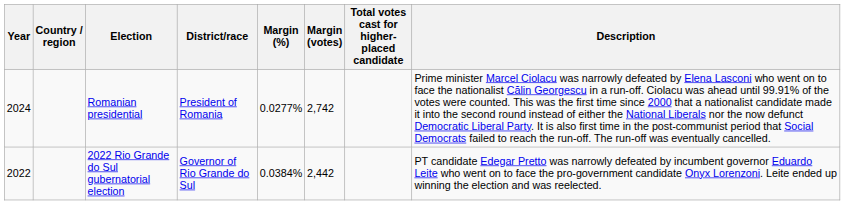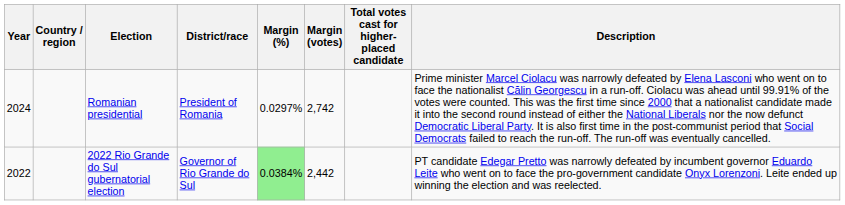 <table class="wikitable sortable">
 <tr>
 <th>Year</th>
 <th>Country /<br>region</th>
 <th>Election</th>
 <th>District/race</th>
 <th>Margin<br>(%)</th>
 <th>Margin<br>(votes)</th>
 <th>Total votes cast for<br>higher-placed<br>candidate</th>
 <th>Description</th>
 </tr>
 <tr>
 <td>2024</td>
 <td></td>
 <td><a href='#'>Romanian presidential</a></td>
 <td><a href='#'>President of Romania</a></td>
-<td>0.0277%</td>
+<td>0.0297%</td>
 <td>2,742</td>
 <td></td>
 <td>Prime minister <a href='#'>Marcel Ciolacu</a> was narrowly defeated by <a href='#'>Elena Lasconi</a> who went on to face the nationalist <a href='#'>Călin Georgescu</a> in a run-off. Ciolacu was ahead until 99.91% of the votes were counted. This was the first time since <a href='#'>2000</a> that a nationalist candidate made it into the second round instead of either the <a href='#'>National Liberals</a> nor the now defunct <a href='#'>Democratic Liberal Party</a>. It is also first time in the post-communist period that <a href='#'>Social Democrats</a> failed to reach the run-off. The run-off was eventually cancelled.</td>
 </tr>
 <tr>
 <td>2022</td>
 <td></td>
 <td><a href='#'>2022 Rio Grande do Sul gubernatorial election</a></td>
 <td><a href='#'>Governor of Rio Grande do Sul</a></td>
-<td>0.0384%</td>
+<td style="background: lightgreen;">0.0384%</td>
 <td>2,442</td>
 <td></td>
 <td>PT candidate <a href='#'>Edegar Pretto</a> was narrowly defeated by incumbent governor <a href='#'>Eduardo Leite</a> who went on to face the pro-government candidate <a href='#'>Onyx Lorenzoni</a>. Leite ended up winning the election and was reelected.</td>
 </tr>
 </table>
